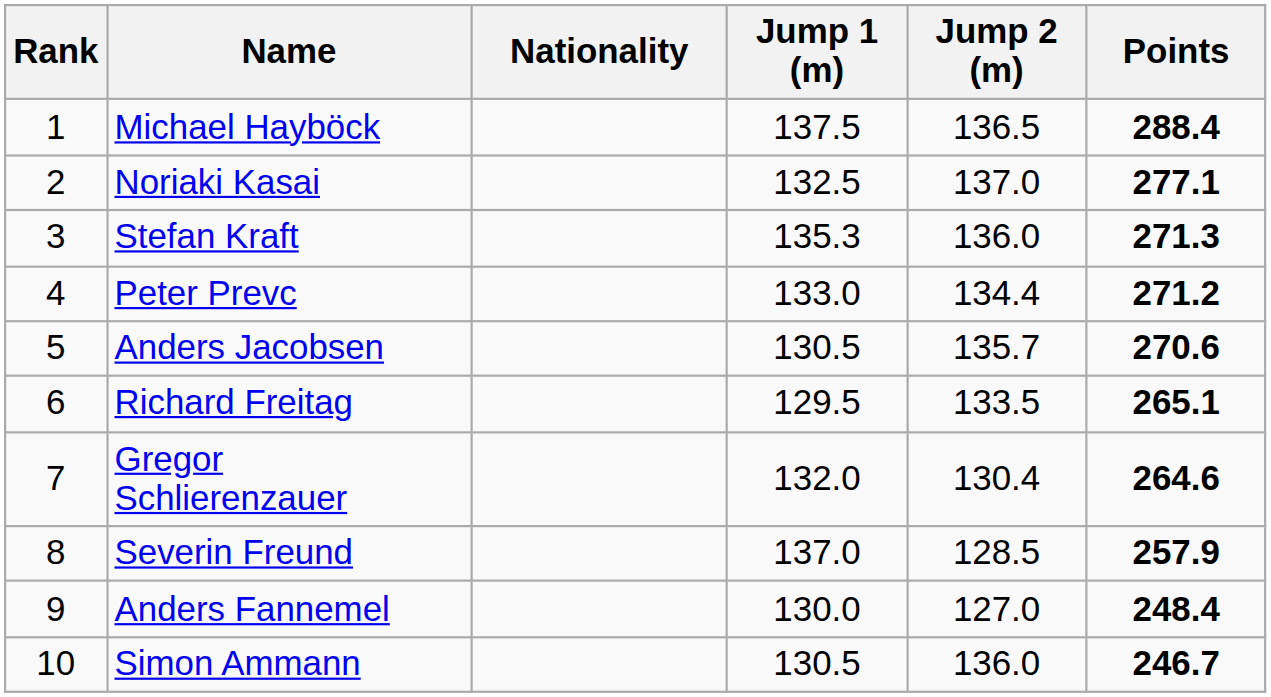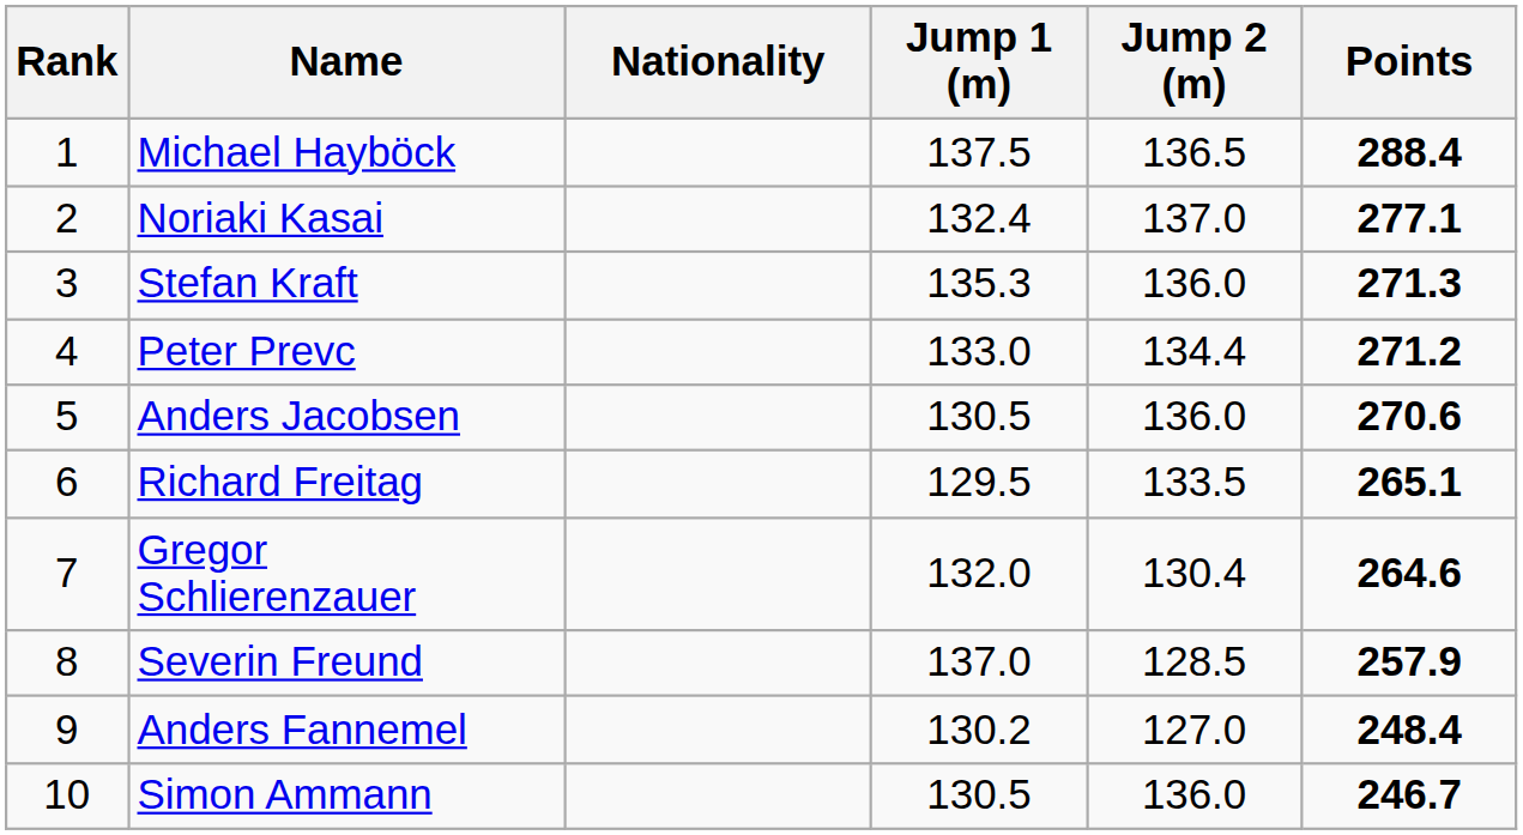 <table class="wikitable sortable">
 <tr>
 <th align=center>Rank</th>
 <th width=160>Name</th>
 <th width=110>Nationality</th>
 <th width=75>Jump 1 (m)</th>
 <th width=75>Jump 2 (m)</th>
 <th width=75>Points</th>
 </tr>
 <tr>
 <td align=center>1</td>
 <td align=left><a href='#'>Michael Hayböck</a></td>
 <td align=left></td>
 <td align=center>137.5</td>
 <td align=center>136.5</td>
 <td align=center><strong>288.4</strong></td>
 </tr>
 <tr>
 <td align=center>2</td>
 <td align=left><a href='#'>Noriaki Kasai</a></td>
 <td align=left></td>
-<td align=center>132.5</td>
+<td align=center>132.4</td>
 <td align=center>137.0</td>
 <td align=center><strong>277.1</strong></td>
 </tr>
 <tr>
 <td align=center>3</td>
 <td align=left><a href='#'>Stefan Kraft</a></td>
 <td align=left></td>
 <td align=center>135.3</td>
 <td align=center>136.0</td>
 <td align=center><strong>271.3</strong></td>
 </tr>
 <tr>
 <td align=center>4</td>
 <td align=left><a href='#'>Peter Prevc</a></td>
 <td align=left></td>
 <td align=center>133.0</td>
 <td align=center>134.4</td>
 <td align=center><strong>271.2</strong></td>
 </tr>
 <tr>
 <td align=center>5</td>
 <td align=left><a href='#'>Anders Jacobsen</a></td>
 <td align=left></td>
 <td align=center>130.5</td>
-<td align=center>135.7</td>
+<td align=center>136.0</td>
 <td align=center><strong>270.6</strong></td>
 </tr>
 <tr>
 <td align=center>6</td>
 <td align="left"><a href='#'>Richard Freitag</a></td>
 <td align="left"></td>
 <td align="center">129.5</td>
 <td align="center">133.5</td>
 <td align="center"><strong>265.1</strong></td>
 </tr>
 <tr>
 <td align=center>7</td>
 <td align="left"><a href='#'>Gregor Schlierenzauer</a></td>
 <td align="left"></td>
 <td align="center">132.0</td>
 <td align="center">130.4</td>
 <td align="center"><strong>264.6</strong></td>
 </tr>
 <tr>
 <td align=center>8</td>
 <td align="left"><a href='#'>Severin Freund</a></td>
 <td align="left"></td>
 <td align="center">137.0</td>
 <td align="center">128.5</td>
 <td align="center"><strong>257.9</strong></td>
 </tr>
 <tr>
 <td align=center>9</td>
 <td align="left"><a href='#'>Anders Fannemel</a></td>
 <td align="left"></td>
-<td align="center">130.0</td>
+<td align="center">130.2</td>
 <td align="center">127.0</td>
 <td align="center"><strong>248.4</strong></td>
 </tr>
 <tr>
 <td align=center>10</td>
 <td align="left"><a href='#'>Simon Ammann</a></td>
 <td align="left"></td>
 <td align="center">130.5</td>
 <td align="center">136.0</td>
 <td align="center"><strong>246.7</strong></td>
 </tr>
 </table>
